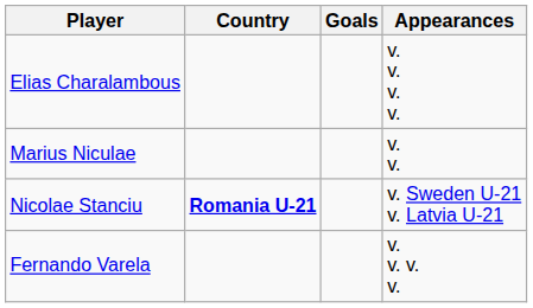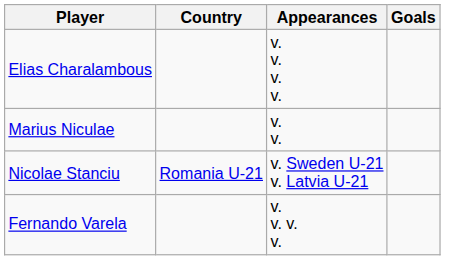 <table class="wikitable collapsible" style="font-size: 85%">
 <tr>
 <th>Player</th>
 <th>Country</th>
+<th>Appearances</th>
 <th>Goals</th>
-<th>Appearances</th>
 </tr>
 <tr>
 <td><a href='#'>Elias Charalambous</a></td>
 <td></td>
+<td>v. <br>v. <br>v. <br>v. </td>
 <td></td>
-<td>v. <br>v. <br>v. <br>v. </td>
 </tr>
 <tr>
 <td><a href='#'>Marius Niculae</a></td>
 <td></td>
+<td>v. <br>v. </td>
 <td></td>
-<td>v. <br>v. </td>
 </tr>
 <tr>
 <td><a href='#'>Nicolae Stanciu</a></td>
-<td><strong> <a href='#'>Romania U-21</a></strong></td>
+<td> <a href='#'>Romania U-21</a></td>
+<td>v.  <a href='#'>Sweden U-21</a><br>v.  <a href='#'>Latvia U-21</a></td>
 <td></td>
-<td>v.  <a href='#'>Sweden U-21</a><br>v.  <a href='#'>Latvia U-21</a></td>
 </tr>
 <tr>
 <td><a href='#'>Fernando Varela</a></td>
 <td></td>
+<td>v. <br>v. v. <br>v. </td>
 <td></td>
-<td>v. <br>v. v. <br>v. </td>
 </tr>
 </table>
